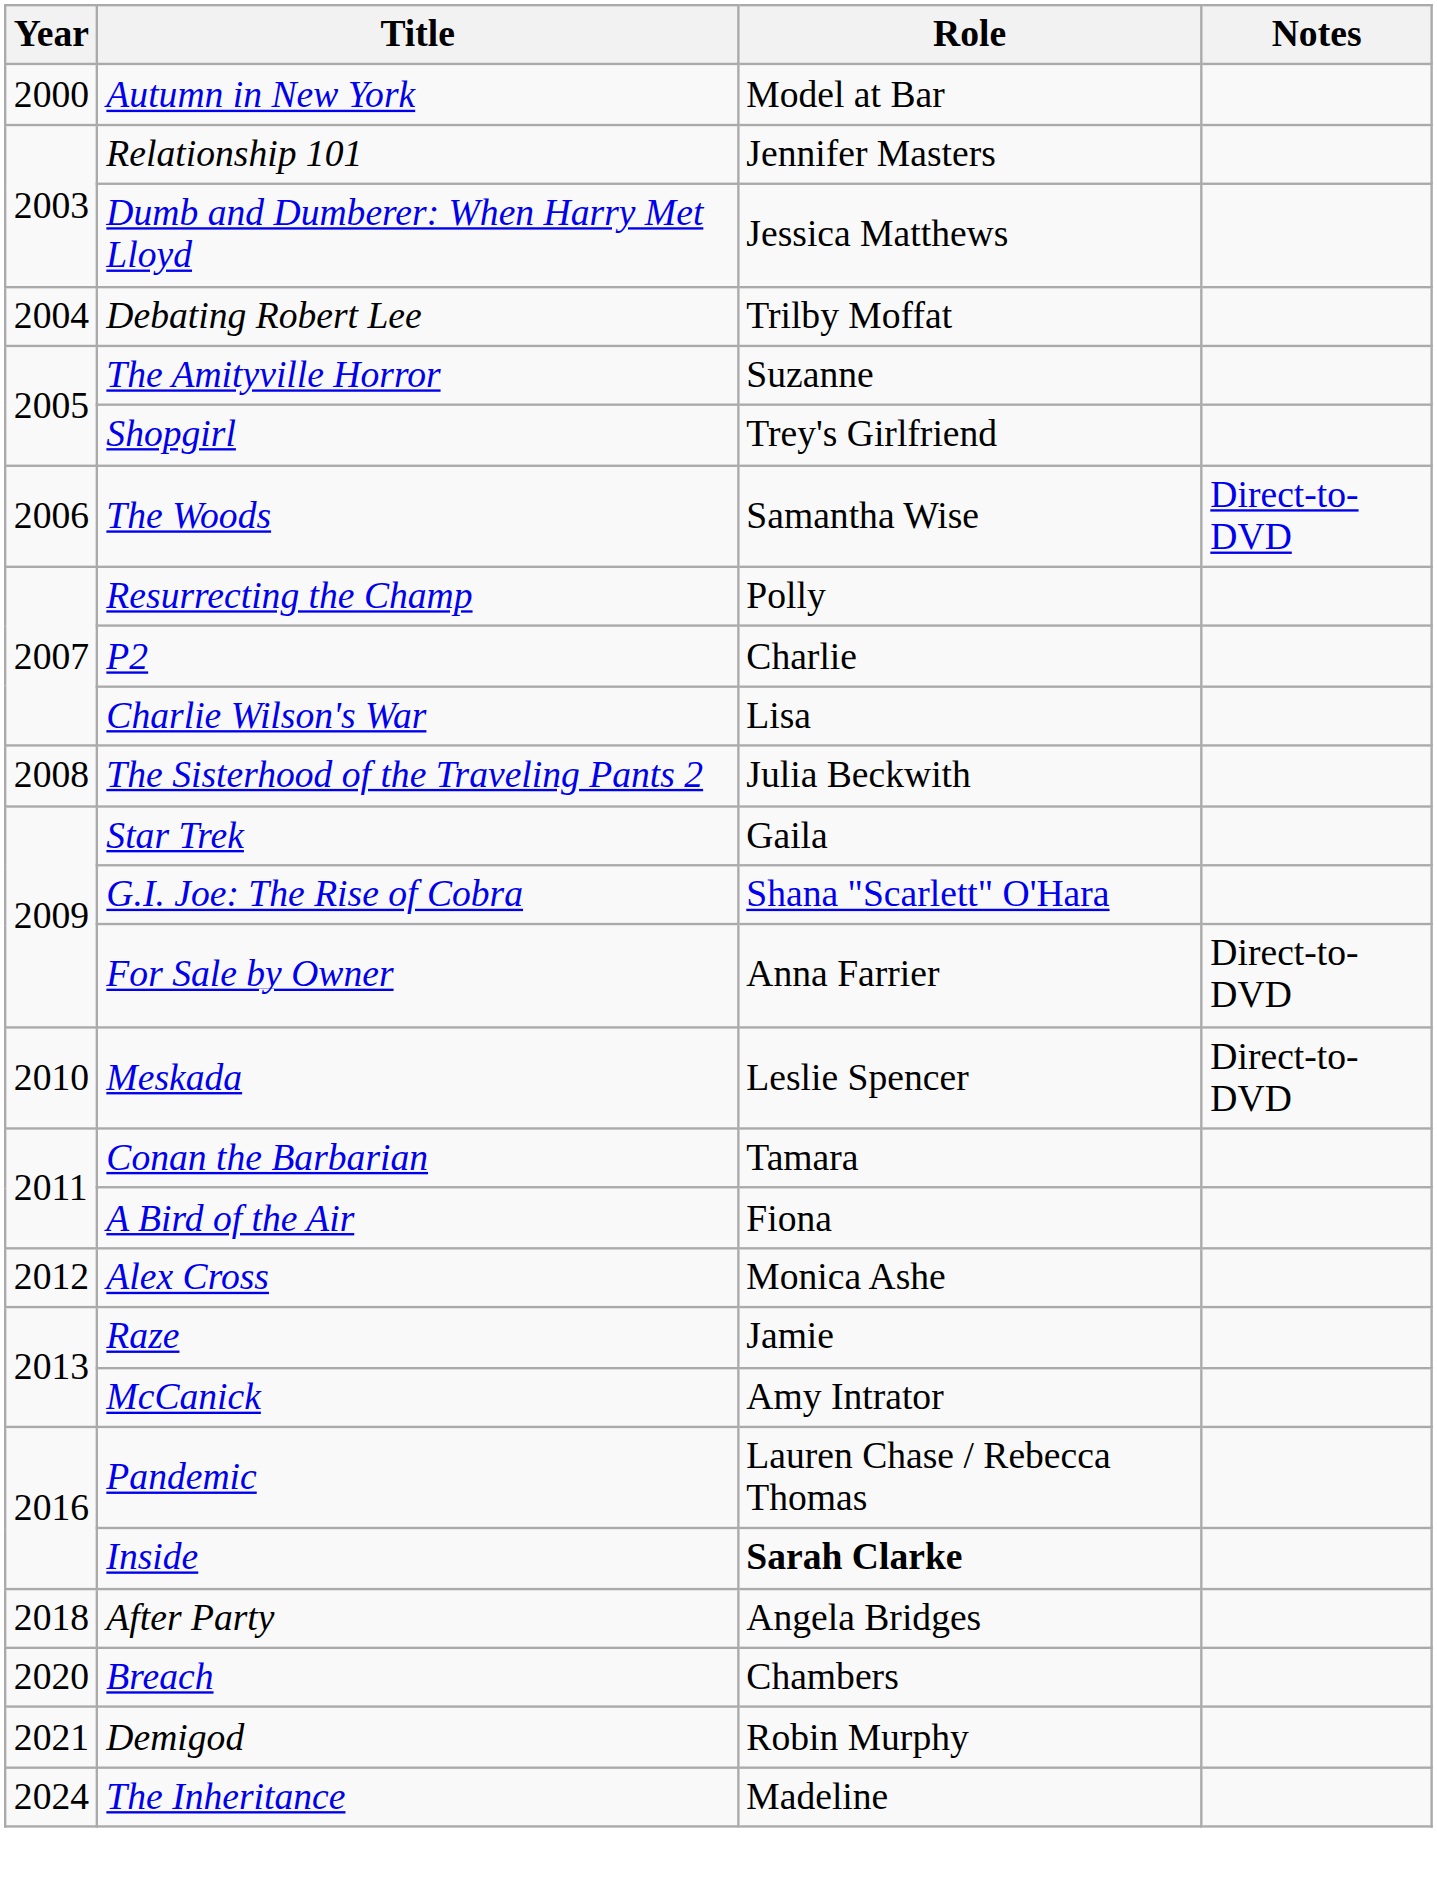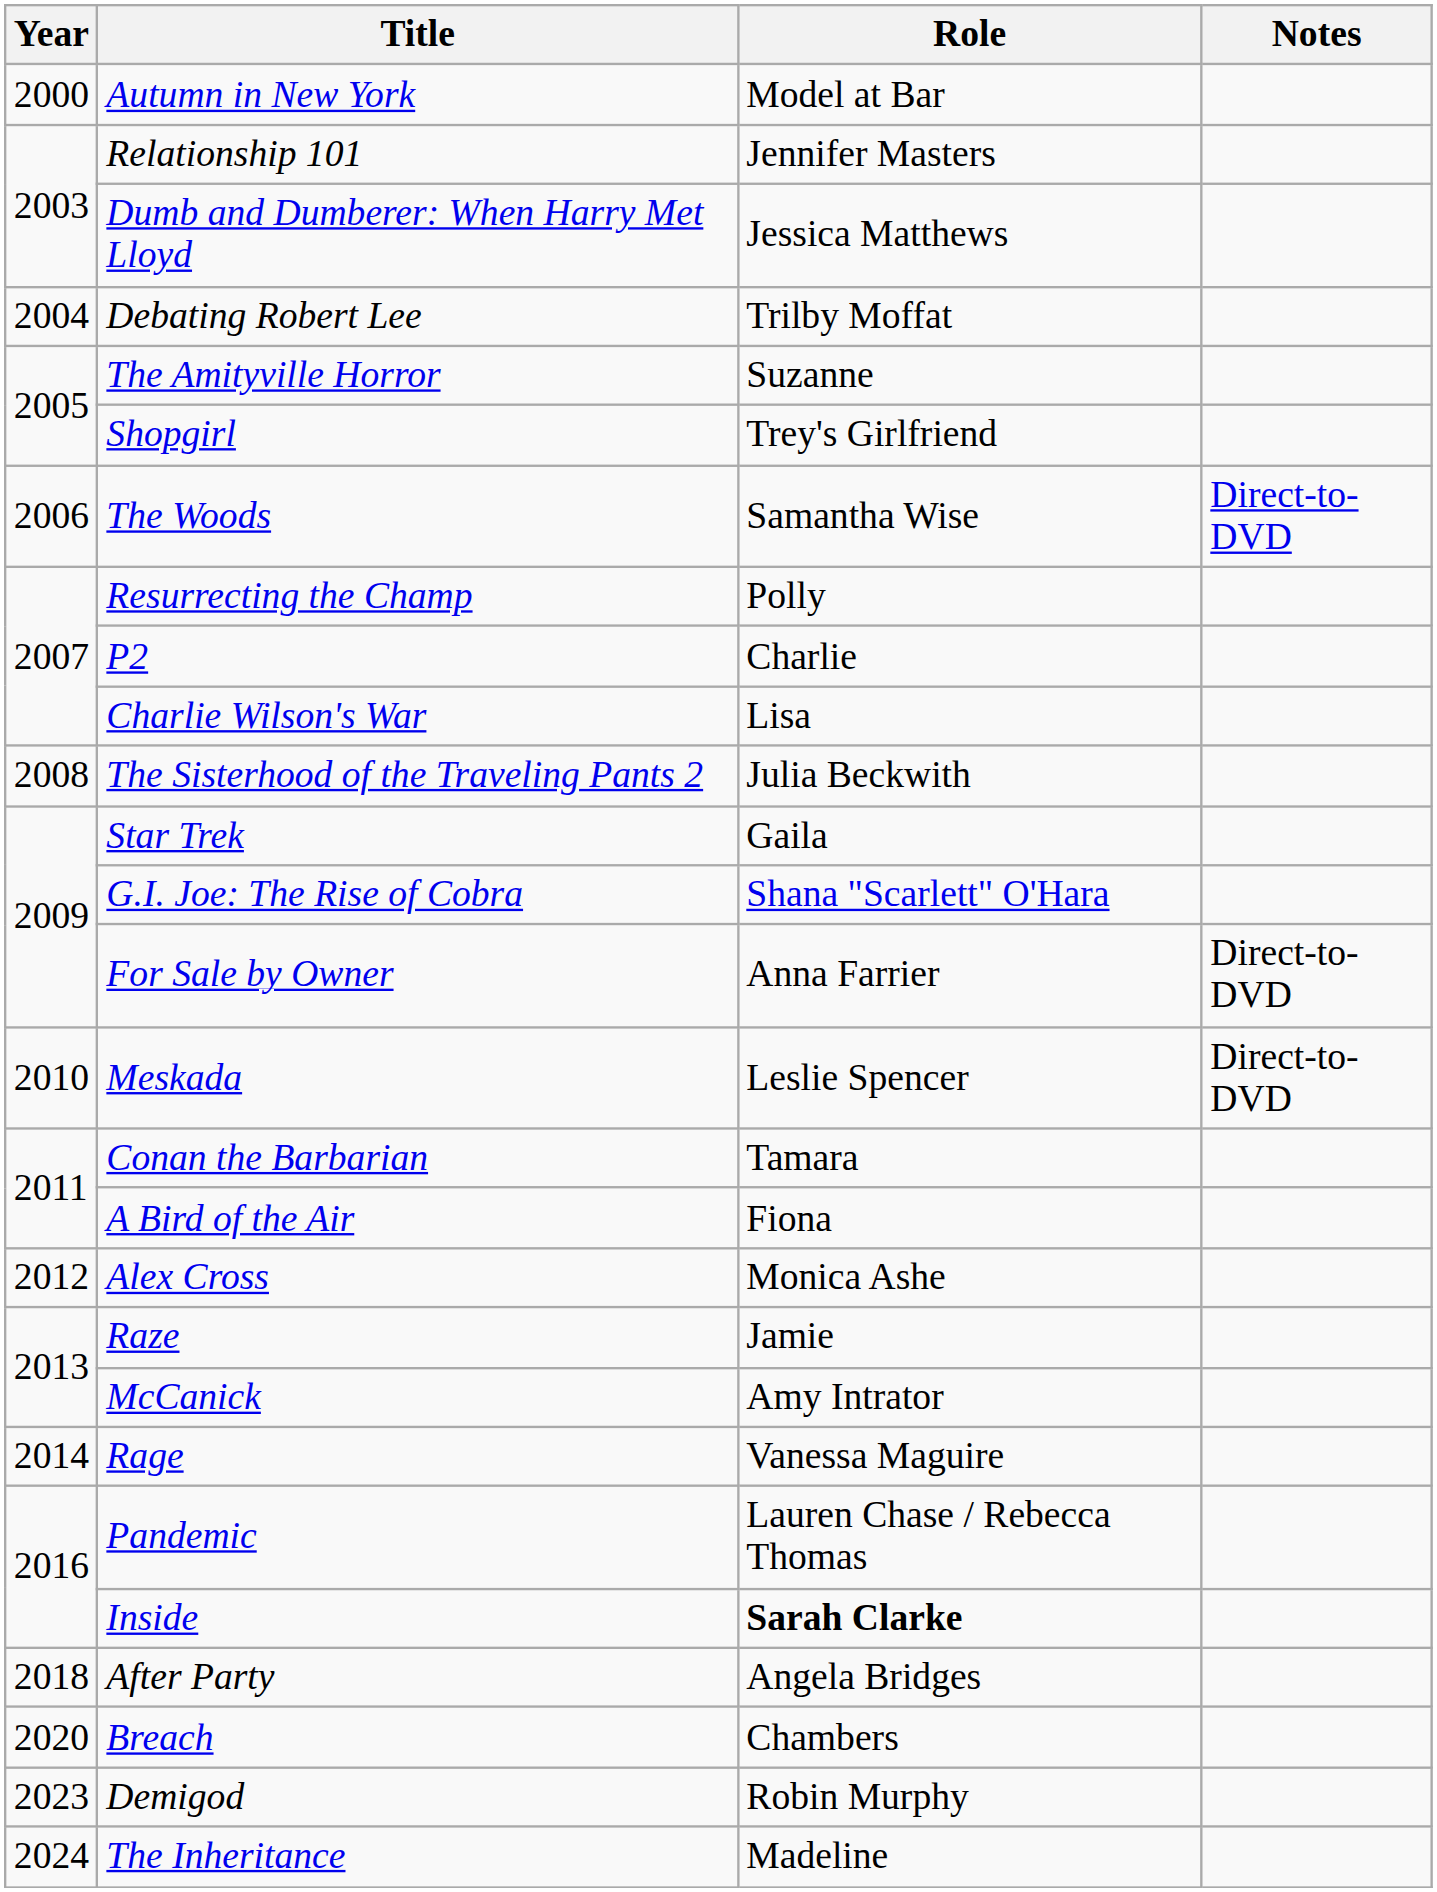 <table class="wikitable sortable">
 <tr>
 <th>Year</th>
 <th>Title</th>
 <th>Role</th>
 <th class="unsortable">Notes</th>
 </tr>
 <tr>
 <td>2000</td>
 <td><em><a href='#'>Autumn in New York</a></em></td>
 <td>Model at Bar</td>
 <td></td>
 </tr>
 <tr>
 <td rowspan=2>2003</td>
 <td><em>Relationship 101</em></td>
 <td>Jennifer Masters</td>
 <td></td>
 </tr>
 <tr>
 <td><em><a href='#'>Dumb and Dumberer: When Harry Met Lloyd</a></em></td>
 <td>Jessica Matthews</td>
 <td></td>
 </tr>
 <tr>
 <td>2004</td>
 <td><em>Debating Robert Lee</em></td>
 <td>Trilby Moffat</td>
 <td></td>
 </tr>
 <tr>
 <td rowspan=2>2005</td>
 <td data-sort-value="Amityville Horror, The"><em><a href='#'>The Amityville Horror</a></em></td>
 <td>Suzanne</td>
 <td></td>
 </tr>
 <tr>
 <td><em><a href='#'>Shopgirl</a></em></td>
 <td>Trey's Girlfriend</td>
 <td></td>
 </tr>
 <tr>
 <td>2006</td>
 <td data-sort-value="Woods, The"><em><a href='#'>The Woods</a></em></td>
 <td>Samantha Wise</td>
 <td><a href='#'>Direct-to-DVD</a></td>
 </tr>
 <tr>
 <td rowspan=3>2007</td>
 <td><em><a href='#'>Resurrecting the Champ</a></em></td>
 <td>Polly</td>
 <td></td>
 </tr>
 <tr>
 <td><em><a href='#'>P2</a></em></td>
 <td>Charlie</td>
 <td></td>
 </tr>
 <tr>
 <td><em><a href='#'>Charlie Wilson's War</a></em></td>
 <td>Lisa</td>
 <td></td>
 </tr>
 <tr>
 <td>2008</td>
 <td data-sort-value="Sisterhood of the Traveling Pants 2, The"><em><a href='#'>The Sisterhood of the Traveling Pants 2</a></em></td>
 <td>Julia Beckwith</td>
 <td></td>
 </tr>
 <tr>
 <td rowspan=3>2009</td>
 <td><em><a href='#'>Star Trek</a></em></td>
 <td>Gaila</td>
 <td></td>
 </tr>
 <tr>
 <td><em><a href='#'>G.I. Joe: The Rise of Cobra</a></em></td>
 <td><a href='#'>Shana "Scarlett" O'Hara</a></td>
 <td></td>
 </tr>
 <tr>
 <td><em><a href='#'>For Sale by Owner</a></em></td>
 <td>Anna Farrier</td>
 <td>Direct-to-DVD</td>
 </tr>
 <tr>
 <td>2010</td>
 <td><em><a href='#'>Meskada</a></em></td>
 <td>Leslie Spencer</td>
 <td>Direct-to-DVD</td>
 </tr>
 <tr>
 <td rowspan=2>2011</td>
 <td><em><a href='#'>Conan the Barbarian</a></em></td>
 <td>Tamara</td>
 <td></td>
 </tr>
 <tr>
 <td data-sort-value="Bird of the Air, A"><em><a href='#'>A Bird of the Air</a></em></td>
 <td>Fiona</td>
 <td></td>
 </tr>
 <tr>
 <td>2012</td>
 <td><em><a href='#'>Alex Cross</a></em></td>
 <td>Monica Ashe</td>
 <td></td>
 </tr>
 <tr>
 <td rowspan=2>2013</td>
 <td><em><a href='#'>Raze</a></em></td>
 <td>Jamie</td>
 <td></td>
 </tr>
 <tr>
 <td><em><a href='#'>McCanick</a></em></td>
 <td>Amy Intrator</td>
 <td></td>
 </tr>
 <tr>
+<td>2014</td>
+<td><em><a href='#'>Rage</a></em></td>
+<td>Vanessa Maguire</td>
+<td></td>
+</tr>
+<tr>
 <td rowspan=2>2016</td>
 <td><em><a href='#'>Pandemic</a></em></td>
 <td>Lauren Chase / Rebecca Thomas</td>
 <td></td>
 </tr>
 <tr>
 <td><em><a href='#'>Inside</a></em></td>
 <td><strong>Sarah Clarke</strong></td>
 <td></td>
 </tr>
 <tr>
 <td>2018</td>
 <td><em>After Party</em></td>
 <td>Angela Bridges</td>
 <td></td>
 </tr>
 <tr>
 <td>2020</td>
 <td><em><a href='#'>Breach</a></em></td>
 <td>Chambers</td>
 <td></td>
 </tr>
 <tr>
-<td>2021</td>
+<td>2023</td>
 <td><em>Demigod</em></td>
 <td>Robin Murphy</td>
 <td></td>
 </tr>
 <tr>
 <td>2024</td>
 <td data-sort-value="Inheritance, The"><em><a href='#'>The Inheritance</a></em></td>
 <td>Madeline</td>
 <td></td>
 </tr>
 </table>
